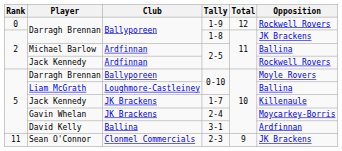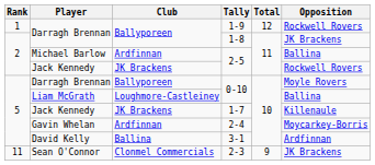 <table class="wikitable">
 <tr>
 <th>Rank</th>
 <th>Player</th>
 <th>Club</th>
 <th>Tally</th>
 <th>Total</th>
 <th>Opposition</th>
 </tr>
 <tr>
-<td style="text-align:center;">0</td>
+<td style="text-align:center;">1</td>
 <td rowspan="2">Darragh Brennan</td>
 <td rowspan="2"><a href='#'>Ballyporeen</a></td>
 <td align=center>1-9</td>
 <td align=center>12</td>
 <td><a href='#'>Rockwell Rovers</a></td>
 </tr>
 <tr>
 <td rowspan="3" style="text-align:center;">2</td>
 <td align=center>1-8</td>
 <td align=center rowspan="3">11</td>
 <td><a href='#'>JK Brackens</a></td>
 </tr>
 <tr>
 <td>Michael Barlow</td>
 <td><a href='#'>Ardfinnan</a></td>
 <td align=center rowspan="2">2-5</td>
 <td><a href='#'>Ballina</a></td>
 </tr>
 <tr>
 <td>Jack Kennedy</td>
-<td><a href='#'>Ardfinnan</a></td>
+<td><a href='#'>JK Brackens</a></td>
 <td><a href='#'>Rockwell Rovers</a></td>
 </tr>
 <tr>
 <td rowspan="5" style="text-align:center;">5</td>
 <td>Darragh Brennan</td>
 <td><a href='#'>Ballyporeen</a></td>
 <td align=center rowspan="2">0-10</td>
 <td align=center rowspan="5">10</td>
 <td><a href='#'>Moyle Rovers</a></td>
 </tr>
 <tr>
 <td><a href='#'>Liam McGrath</a></td>
 <td><a href='#'>Loughmore-Castleiney</a></td>
 <td><a href='#'>Ballina</a></td>
 </tr>
 <tr>
 <td>Jack Kennedy</td>
 <td><a href='#'>JK Brackens</a></td>
 <td align=center>1-7</td>
 <td><a href='#'>Killenaule</a></td>
 </tr>
 <tr>
 <td>Gavin Whelan</td>
-<td><a href='#'>JK Brackens</a></td>
+<td><a href='#'>Ardfinnan</a></td>
 <td align=center>2-4</td>
 <td><a href='#'>Moycarkey-Borris</a></td>
 </tr>
 <tr>
 <td>David Kelly</td>
 <td><a href='#'>Ballina</a></td>
 <td align=center>3-1</td>
 <td><a href='#'>Ardfinnan</a></td>
 </tr>
 <tr>
 <td rowspan="1" style="text-align:center;">11</td>
 <td>Sean O'Connor</td>
 <td><a href='#'>Clonmel Commercials</a></td>
 <td align=center>2-3</td>
 <td align=center>9</td>
 <td><a href='#'>JK Brackens</a></td>
 </tr>
 </table>
